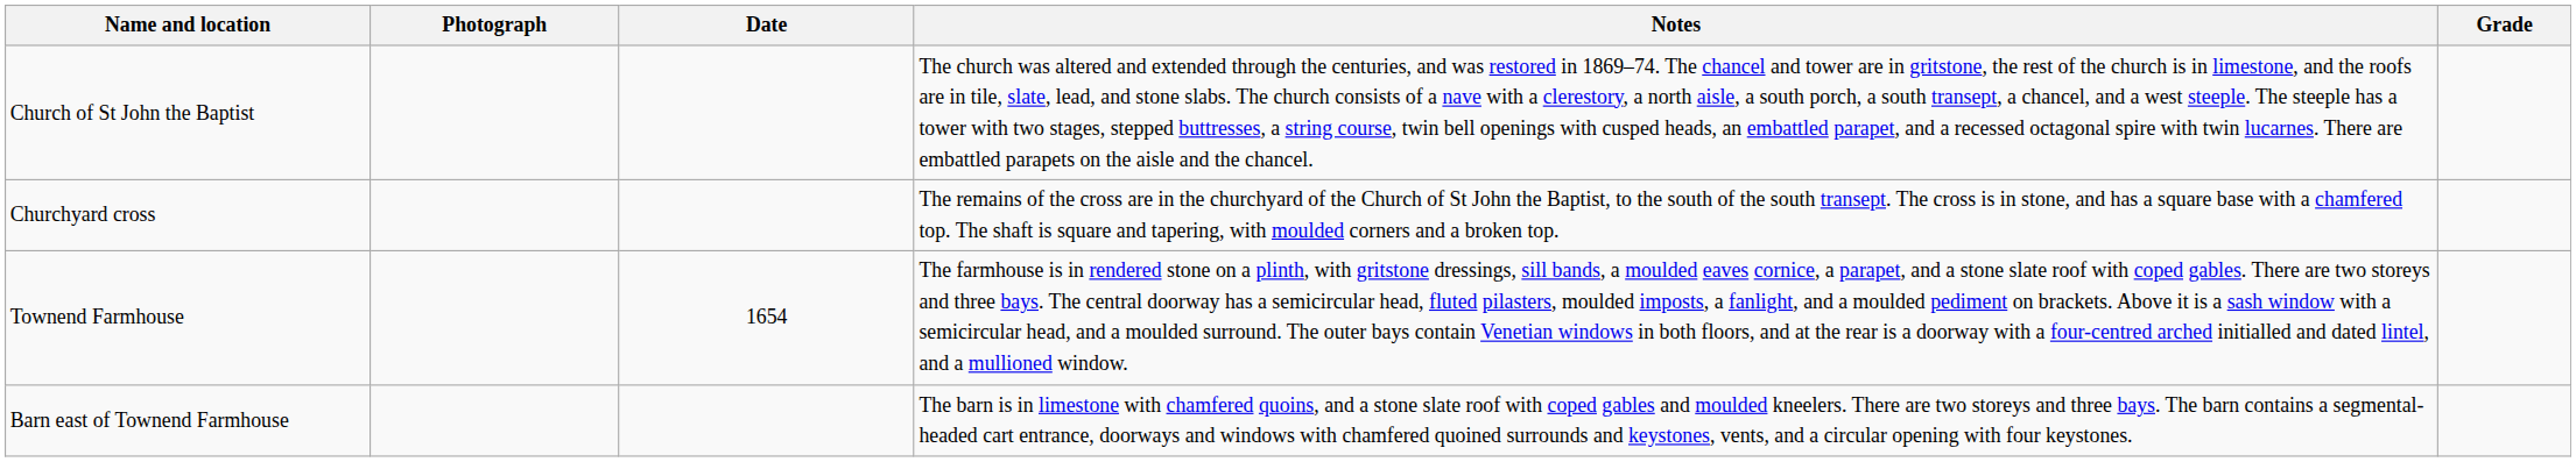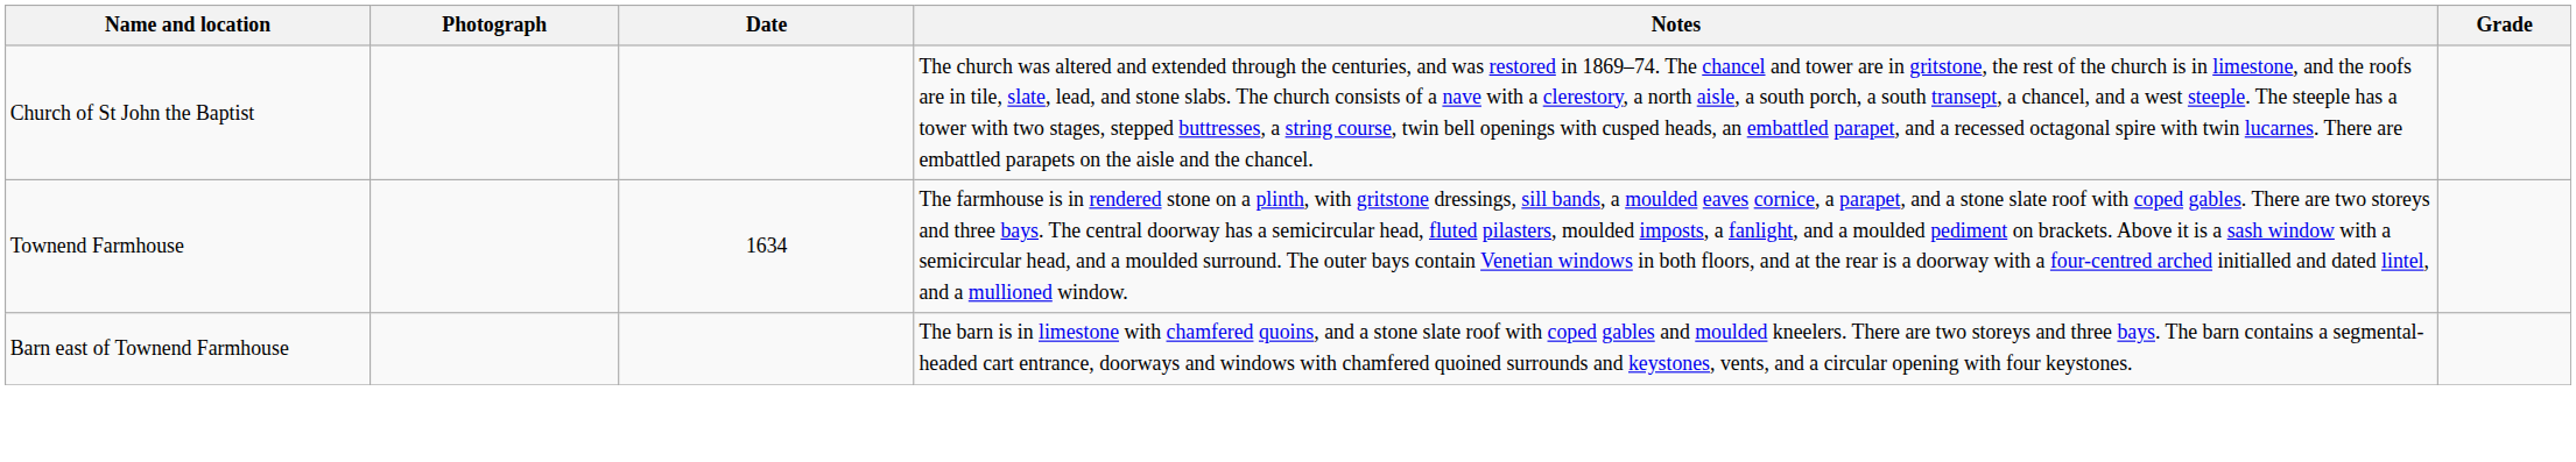 <table class="wikitable sortable plainrowheaders" style="width:100%; border:0; text-align:left; line-height:150%;">
 <tr>
 <th scope="col"  style="width:150px">Name and location</th>
 <th scope="col"  style="width:100px" class="unsortable">Photograph</th>
 <th scope="col"  style="width:120px">Date</th>
 <th scope="col"  style="width:650px" class="unsortable">Notes</th>
 <th scope="col"  style="width:50px">Grade</th>
 </tr>
 <tr>
 <td>Church of St John the Baptist<br><small></small></td>
 <td></td>
 <td align="center"></td>
 <td>The church was altered and extended through the centuries, and was <a href='#'>restored</a> in 1869–74.  The <a href='#'>chancel</a> and tower are in <a href='#'>gritstone</a>, the rest of the church is in <a href='#'>limestone</a>, and the roofs are in tile, <a href='#'>slate</a>, lead, and stone slabs.  The church consists of a <a href='#'>nave</a> with a <a href='#'>clerestory</a>, a north <a href='#'>aisle</a>, a south porch, a south <a href='#'>transept</a>, a chancel, and a west <a href='#'>steeple</a>.  The steeple has a tower with two stages, stepped <a href='#'>buttresses</a>, a <a href='#'>string course</a>, twin bell openings with cusped heads, an <a href='#'>embattled</a> <a href='#'>parapet</a>, and a recessed octagonal spire with twin <a href='#'>lucarnes</a>.  There are embattled parapets on the aisle and the chancel.</td>
 <td align="center" ></td>
 </tr>
 <tr>
-<td>Churchyard cross<br><small></small></td>
-<td></td>
-<td align="center"></td>
-<td>The remains of the cross are in the churchyard of the Church of St John the Baptist, to the south of the south <a href='#'>transept</a>.  The cross is in stone, and has a square base with a <a href='#'>chamfered</a> top.  The shaft is square and tapering, with <a href='#'>moulded</a> corners and a broken top.</td>
-<td align="center" ></td>
-</tr>
-<tr>
 <td>Townend Farmhouse<br><small></small></td>
 <td></td>
-<td align="center">1654</td>
+<td align="center">1634</td>
 <td>The farmhouse is in <a href='#'>rendered</a> stone on a <a href='#'>plinth</a>, with <a href='#'>gritstone</a> dressings, <a href='#'>sill bands</a>, a <a href='#'>moulded</a> <a href='#'>eaves</a> <a href='#'>cornice</a>, a <a href='#'>parapet</a>, and a stone slate roof with <a href='#'>coped</a> <a href='#'>gables</a>.  There are two storeys and three <a href='#'>bays</a>.  The central doorway has a semicircular head, <a href='#'>fluted</a> <a href='#'>pilasters</a>, moulded <a href='#'>imposts</a>, a <a href='#'>fanlight</a>, and a moulded <a href='#'>pediment</a> on brackets.  Above it is a <a href='#'>sash window</a> with a semicircular head, and a moulded surround.  The outer bays contain <a href='#'>Venetian windows</a> in both floors, and at the rear is a doorway with a <a href='#'>four-centred arched</a> initialled and dated <a href='#'>lintel</a>, and a <a href='#'>mullioned</a> window.</td>
 <td align="center" ></td>
 </tr>
 <tr>
 <td>Barn east of Townend Farmhouse<br><small></small></td>
 <td></td>
 <td align="center"></td>
 <td>The barn is in <a href='#'>limestone</a> with <a href='#'>chamfered</a> <a href='#'>quoins</a>, and a stone slate roof with <a href='#'>coped</a> <a href='#'>gables</a> and <a href='#'>moulded</a> kneelers.  There are two storeys and three <a href='#'>bays</a>.  The barn contains a segmental-headed cart entrance, doorways and windows with chamfered quoined surrounds and <a href='#'>keystones</a>, vents, and a circular opening with four keystones.</td>
 <td align="center" ></td>
 </tr>
 <tr>
 </tr>
 </table>
